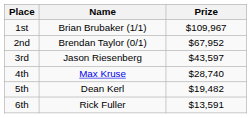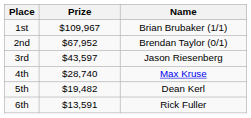 <table class="wikitable">
 <tr>
 <th width="50">Place</th>
+<th width="125">Prize</th>
 <th width="200">Name</th>
-<th width="125">Prize</th>
 </tr>
 <tr>
 <td align = "center">1st</td>
+<td align = "center">$109,967</td>
 <td align = "center">Brian Brubaker (1/1)</td>
-<td align = "center">$109,967</td>
 </tr>
 <tr>
 <td align = "center">2nd</td>
+<td align = "center">$67,952</td>
 <td align = "center">Brendan Taylor (0/1)</td>
-<td align = "center">$67,952</td>
 </tr>
 <tr>
 <td align = "center">3rd</td>
+<td align = "center">$43,597</td>
 <td align = "center">Jason Riesenberg</td>
-<td align = "center">$43,597</td>
 </tr>
 <tr>
 <td align = "center">4th</td>
+<td align = "center">$28,740</td>
 <td align = "center"><a href='#'>Max Kruse</a></td>
-<td align = "center">$28,740</td>
 </tr>
 <tr>
 <td align = "center">5th</td>
+<td align = "center">$19,482</td>
 <td align = "center">Dean Kerl</td>
-<td align = "center">$19,482</td>
 </tr>
 <tr>
 <td align = "center">6th</td>
+<td align = "center">$13,591</td>
 <td align = "center">Rick Fuller</td>
-<td align = "center">$13,591</td>
 </tr>
 </table>
